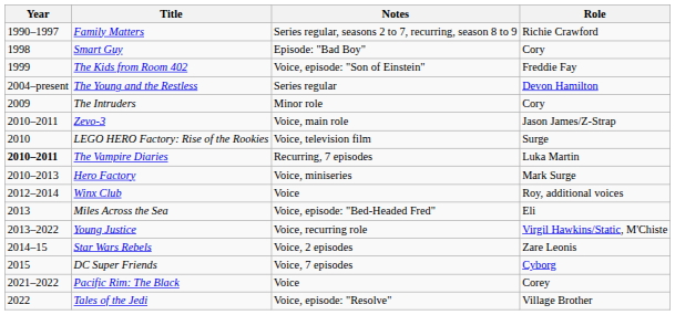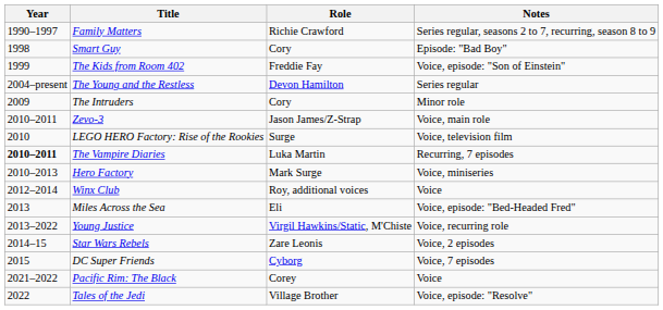 <table class="wikitable sortable">
 <tr>
 <th>Year</th>
 <th>Title</th>
+<th>Role</th>
 <th class="unsortable">Notes</th>
-<th>Role</th>
 </tr>
 <tr>
 <td>1990–1997</td>
 <td><em><a href='#'>Family Matters</a></em></td>
+<td>Richie Crawford</td>
 <td>Series regular, seasons 2 to 7, recurring, season 8 to 9</td>
-<td>Richie Crawford</td>
 </tr>
 <tr>
 <td>1998</td>
 <td><em><a href='#'>Smart Guy</a></em></td>
+<td>Cory</td>
 <td>Episode: "Bad Boy"</td>
-<td>Cory</td>
 </tr>
 <tr>
 <td>1999</td>
 <td><em><a href='#'>The Kids from Room 402</a></em></td>
+<td>Freddie Fay</td>
 <td>Voice, episode: "Son of Einstein"</td>
-<td>Freddie Fay</td>
 </tr>
 <tr>
 <td>2004–present</td>
 <td><em><a href='#'>The Young and the Restless</a></em></td>
+<td><a href='#'>Devon Hamilton</a></td>
 <td>Series regular</td>
-<td><a href='#'>Devon Hamilton</a></td>
 </tr>
 <tr>
 <td>2009</td>
 <td><em>The Intruders</em></td>
+<td>Cory</td>
 <td>Minor role</td>
-<td>Cory</td>
 </tr>
 <tr>
 <td>2010–2011</td>
 <td><em><a href='#'>Zevo-3</a></em></td>
+<td>Jason James/Z-Strap</td>
 <td>Voice, main role</td>
-<td>Jason James/Z-Strap</td>
 </tr>
 <tr>
 <td>2010</td>
 <td><em>LEGO HERO Factory: Rise of the Rookies</em></td>
+<td>Surge</td>
 <td>Voice, television film</td>
-<td>Surge</td>
 </tr>
 <tr>
 <td><strong>2010–2011</strong></td>
 <td><em><a href='#'>The Vampire Diaries</a></em></td>
+<td>Luka Martin</td>
 <td>Recurring, 7 episodes</td>
-<td>Luka Martin</td>
 </tr>
 <tr>
 <td>2010–2013</td>
 <td><em><a href='#'>Hero Factory</a></em></td>
+<td>Mark Surge</td>
 <td>Voice, miniseries</td>
-<td>Mark Surge</td>
 </tr>
 <tr>
 <td>2012–2014</td>
 <td><em><a href='#'>Winx Club</a></em></td>
+<td>Roy, additional voices</td>
 <td>Voice</td>
-<td>Roy, additional voices</td>
 </tr>
 <tr>
 <td>2013</td>
 <td><em>Miles Across the Sea</em></td>
+<td>Eli</td>
 <td>Voice, episode: "Bed-Headed Fred"</td>
-<td>Eli</td>
 </tr>
 <tr>
 <td>2013–2022</td>
 <td><em><a href='#'>Young Justice</a></em></td>
+<td><a href='#'>Virgil Hawkins/Static</a>, M'Chiste</td>
 <td>Voice, recurring role</td>
-<td><a href='#'>Virgil Hawkins/Static</a>, M'Chiste</td>
 </tr>
 <tr>
 <td>2014–15</td>
 <td><em><a href='#'>Star Wars Rebels</a></em></td>
+<td>Zare Leonis</td>
 <td>Voice, 2 episodes</td>
-<td>Zare Leonis</td>
 </tr>
 <tr>
 <td>2015</td>
 <td><em>DC Super Friends</em></td>
+<td><a href='#'>Cyborg</a></td>
 <td>Voice, 7 episodes</td>
-<td><a href='#'>Cyborg</a></td>
 </tr>
 <tr>
 <td>2021–2022</td>
 <td><em><a href='#'>Pacific Rim: The Black</a></em></td>
+<td>Corey</td>
 <td>Voice</td>
-<td>Corey</td>
 </tr>
 <tr>
 <td>2022</td>
 <td><em><a href='#'>Tales of the Jedi</a></em></td>
+<td>Village Brother</td>
 <td>Voice, episode: "Resolve"</td>
-<td>Village Brother</td>
 </tr>
 </table>
